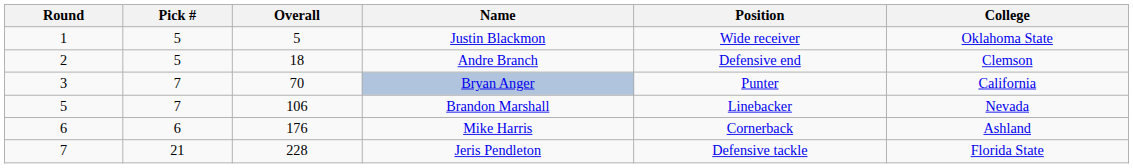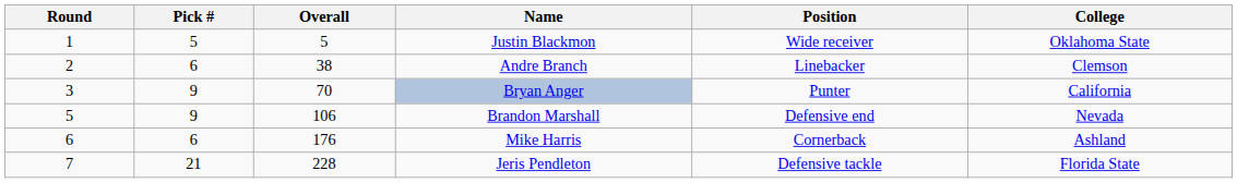 <table class="wikitable sortable sortable" style="width: 100%; text-align:center">
 <tr>
 <th>Round</th>
 <th>Pick #</th>
 <th>Overall</th>
 <th>Name</th>
 <th>Position</th>
 <th>College</th>
 </tr>
 <tr>
 <td>1</td>
 <td>5</td>
 <td>5</td>
 <td><a href='#'>Justin Blackmon</a></td>
 <td><a href='#'>Wide receiver</a></td>
 <td><a href='#'>Oklahoma State</a></td>
 </tr>
 <tr>
 <td>2</td>
-<td>5</td>
-<td>18</td>
+<td>6</td>
+<td>38</td>
 <td><a href='#'>Andre Branch</a></td>
-<td><a href='#'>Defensive end</a></td>
+<td><a href='#'>Linebacker</a></td>
 <td><a href='#'>Clemson</a></td>
 </tr>
 <tr>
 <td>3</td>
-<td>7</td>
+<td>9</td>
 <td>70</td>
 <td bgcolor=lightsteelblue><a href='#'>Bryan Anger</a></td>
 <td><a href='#'>Punter</a></td>
 <td><a href='#'>California</a></td>
 </tr>
 <tr>
 <td>5</td>
-<td>7</td>
+<td>9</td>
 <td>106</td>
 <td><a href='#'>Brandon Marshall</a></td>
-<td><a href='#'>Linebacker</a></td>
+<td><a href='#'>Defensive end</a></td>
 <td><a href='#'>Nevada</a></td>
 </tr>
 <tr>
 <td>6</td>
 <td>6</td>
 <td>176</td>
 <td><a href='#'>Mike Harris</a></td>
 <td><a href='#'>Cornerback</a></td>
 <td><a href='#'>Ashland</a></td>
 </tr>
 <tr>
 <td>7</td>
 <td>21</td>
 <td>228</td>
 <td><a href='#'>Jeris Pendleton</a></td>
 <td><a href='#'>Defensive tackle</a></td>
 <td><a href='#'>Florida State</a></td>
 </tr>
 </table>
